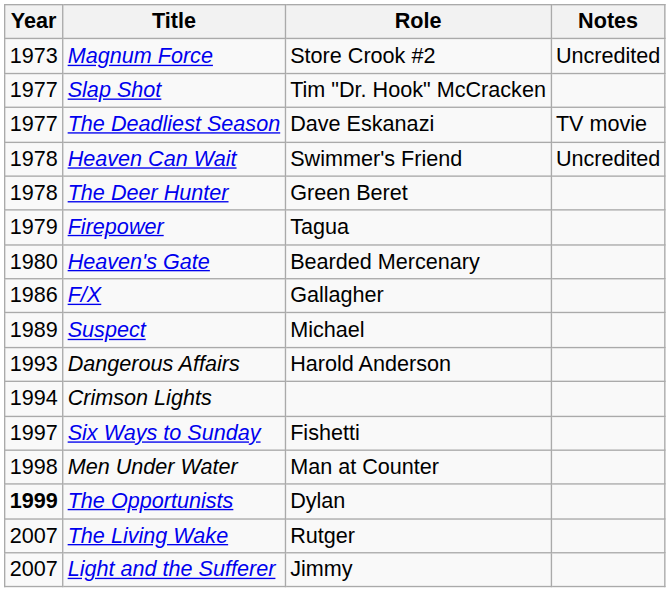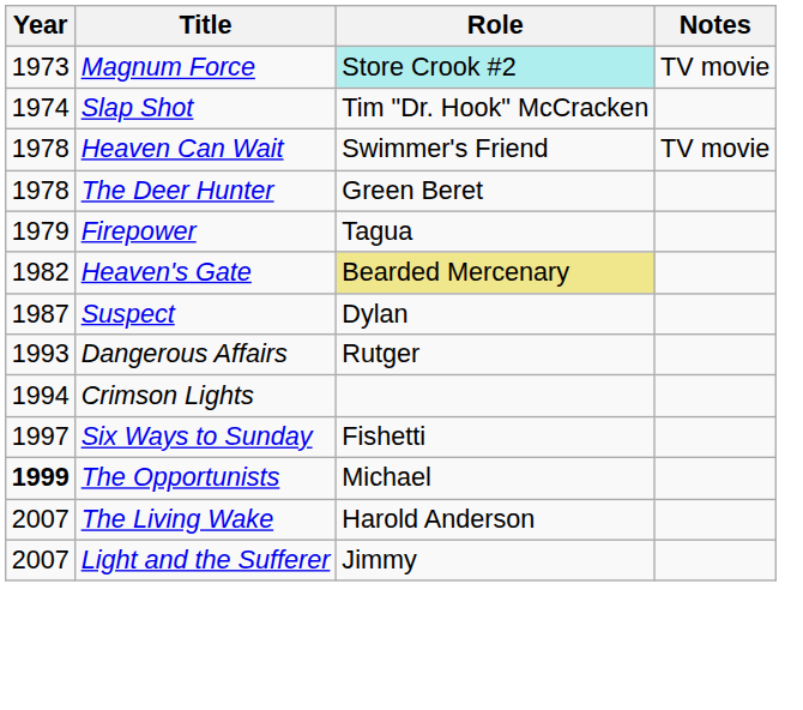 <table class="wikitable">
 <tr>
 <th>Year</th>
 <th>Title</th>
 <th>Role</th>
 <th>Notes</th>
 </tr>
 <tr>
 <td>1973</td>
 <td><em><a href='#'>Magnum Force</a></em></td>
-<td>Store Crook #2</td>
-<td>Uncredited</td>
+<td style="background: paleturquoise;">Store Crook #2</td>
+<td>TV movie</td>
 </tr>
 <tr>
-<td>1977</td>
+<td>1974</td>
 <td><em><a href='#'>Slap Shot</a></em></td>
 <td>Tim "Dr. Hook" McCracken</td>
 <td></td>
 </tr>
 <tr>
-<td>1977</td>
-<td><em><a href='#'>The Deadliest Season</a></em></td>
-<td>Dave Eskanazi</td>
-<td>TV movie</td>
-</tr>
-<tr>
 <td>1978</td>
 <td><em><a href='#'>Heaven Can Wait</a></em></td>
 <td>Swimmer's Friend</td>
-<td>Uncredited</td>
+<td>TV movie</td>
 </tr>
 <tr>
 <td>1978</td>
 <td><em><a href='#'>The Deer Hunter</a></em></td>
 <td>Green Beret</td>
 <td></td>
 </tr>
 <tr>
 <td>1979</td>
 <td><em><a href='#'>Firepower</a></em></td>
 <td>Tagua</td>
 <td></td>
 </tr>
 <tr>
-<td>1980</td>
+<td>1982</td>
 <td><em><a href='#'>Heaven's Gate</a></em></td>
-<td>Bearded Mercenary</td>
+<td style="background: khaki;">Bearded Mercenary</td>
 <td></td>
 </tr>
 <tr>
-<td>1986</td>
-<td><em><a href='#'>F/X</a></em></td>
-<td>Gallagher</td>
-<td></td>
-</tr>
-<tr>
-<td>1989</td>
+<td>1987</td>
 <td><em><a href='#'>Suspect</a></em></td>
-<td>Michael</td>
+<td>Dylan</td>
 <td></td>
 </tr>
 <tr>
 <td>1993</td>
 <td><em>Dangerous Affairs</em></td>
-<td>Harold Anderson</td>
+<td>Rutger</td>
 <td></td>
 </tr>
 <tr>
 <td>1994</td>
 <td><em>Crimson Lights</em></td>
 <td></td>
 <td></td>
 </tr>
 <tr>
 <td>1997</td>
 <td><em><a href='#'>Six Ways to Sunday</a></em></td>
 <td>Fishetti</td>
 <td></td>
 </tr>
 <tr>
-<td>1998</td>
-<td><em>Men Under Water</em></td>
-<td>Man at Counter</td>
-<td></td>
-</tr>
-<tr>
 <td><strong>1999</strong></td>
 <td><em><a href='#'>The Opportunists</a></em></td>
-<td>Dylan</td>
+<td>Michael</td>
 <td></td>
 </tr>
 <tr>
 <td>2007</td>
 <td><em><a href='#'>The Living Wake</a></em></td>
-<td>Rutger</td>
+<td>Harold Anderson</td>
 <td></td>
 </tr>
 <tr>
 <td>2007</td>
 <td><em><a href='#'>Light and the Sufferer</a></em></td>
 <td>Jimmy</td>
 <td></td>
 </tr>
 </table>
